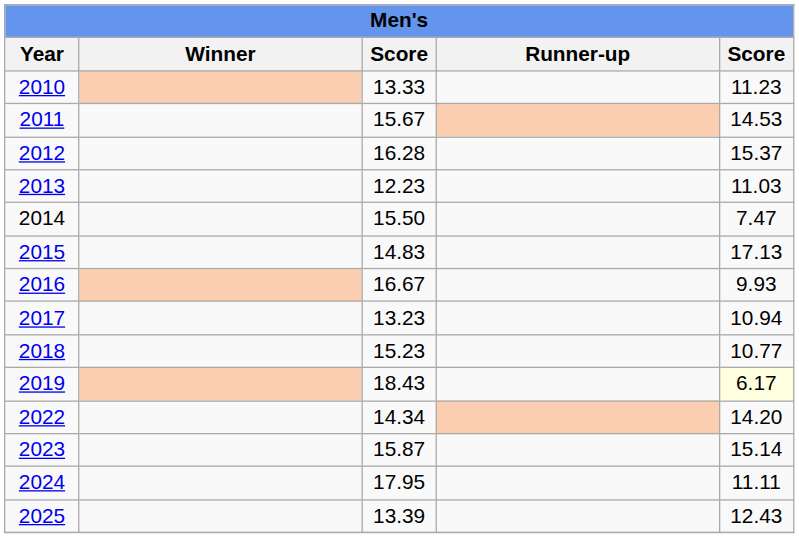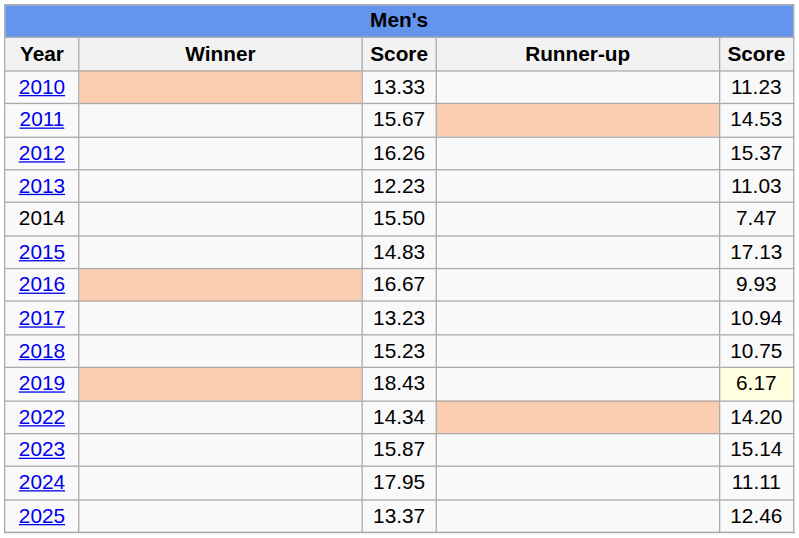 <table class="wikitable" border="1">
 <tr>
 <td colspan="7" style="text-align:center; background:#6495ed;"><strong>Men's</strong></td>
 </tr>
 <tr>
 <th width="50">Year</th>
 <th width="210">Winner</th>
 <th width="50">Score</th>
 <th width="210">Runner-up</th>
 <th width="50">Score</th>
 </tr>
 <tr>
 <td align="center"><a href='#'>2010</a></td>
 <td style="background-color:#FBCEB1"></td>
 <td align="center">13.33</td>
 <td></td>
 <td align="center">11.23</td>
 </tr>
 <tr>
 <td align="center"><a href='#'>2011</a></td>
 <td></td>
 <td align="center">15.67</td>
 <td style="background-color:#FBCEB1"></td>
 <td align="center">14.53</td>
 </tr>
 <tr>
 <td align="center"><a href='#'>2012</a></td>
 <td></td>
-<td align="center">16.28</td>
+<td align="center">16.26</td>
 <td></td>
 <td align="center">15.37</td>
 </tr>
 <tr>
 <td align="center"><a href='#'>2013</a></td>
 <td></td>
 <td align="center">12.23</td>
 <td></td>
 <td align="center">11.03</td>
 </tr>
 <tr>
 <td align="center">2014</td>
 <td {{nowrap></td>
 <td align="center">15.50</td>
 <td></td>
 <td align="center">7.47</td>
 </tr>
 <tr>
 <td align="center"><a href='#'>2015</a></td>
 <td></td>
 <td align="center">14.83</td>
 <td></td>
 <td align="center">17.13</td>
 </tr>
 <tr>
 <td align="center"><a href='#'>2016</a></td>
 <td style="background-color:#FBCEB1"></td>
 <td align="center">16.67</td>
 <td></td>
 <td align="center">9.93</td>
 </tr>
 <tr>
 <td align="center"><a href='#'>2017</a></td>
 <td></td>
 <td align="center">13.23</td>
 <td></td>
 <td align="center">10.94</td>
 </tr>
 <tr>
 <td align="center"><a href='#'>2018</a></td>
 <td></td>
 <td align="center">15.23</td>
 <td></td>
-<td align="center">10.77</td>
+<td align="center">10.75</td>
 </tr>
 <tr>
 <td align="center"><a href='#'>2019</a></td>
 <td style="background-color:#FBCEB1"></td>
 <td align="center">18.43</td>
 <td></td>
 <td align="center" style="background: lightyellow;">6.17</td>
 </tr>
 <tr>
 <td align="center"><a href='#'>2022</a></td>
 <td {{nowrap></td>
 <td align="center">14.34</td>
 <td style="background-color:#FBCEB1"></td>
 <td align="center">14.20</td>
 </tr>
 <tr>
 <td align="center"><a href='#'>2023</a></td>
 <td {{nowrap></td>
 <td align="center">15.87</td>
 <td></td>
 <td align="center">15.14</td>
 </tr>
 <tr>
 <td align="center"><a href='#'>2024</a></td>
 <td></td>
 <td align="center">17.95</td>
 <td></td>
 <td align="center">11.11</td>
 </tr>
 <tr>
 <td align="center"><a href='#'>2025</a></td>
 <td {{nowrap></td>
-<td align="center">13.39</td>
+<td align="center">13.37</td>
 <td></td>
-<td align="center">12.43</td>
+<td align="center">12.46</td>
 </tr>
 <tr>
 </tr>
 </table>
